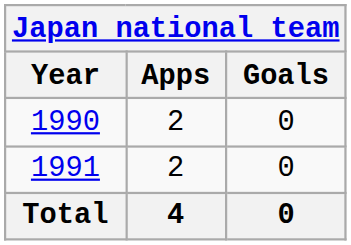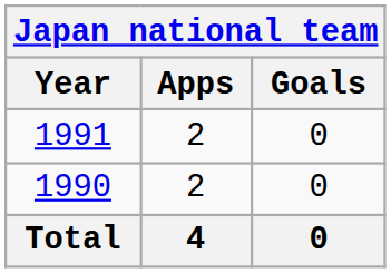 <table class="wikitable" style="text-align:center">
 <tr>
 <th colspan=3><a href='#'>Japan national team</a></th>
 </tr>
 <tr>
 <th>Year</th>
 <th>Apps</th>
 <th>Goals</th>
 </tr>
 <tr>
-<td><a href='#'>1990</a></td>
+<td><a href='#'>1991</a></td>
 <td>2</td>
 <td>0</td>
 </tr>
 <tr>
-<td><a href='#'>1991</a></td>
+<td><a href='#'>1990</a></td>
 <td>2</td>
 <td>0</td>
 </tr>
 <tr>
 <th>Total</th>
 <th>4</th>
 <th>0</th>
 </tr>
 </table>
